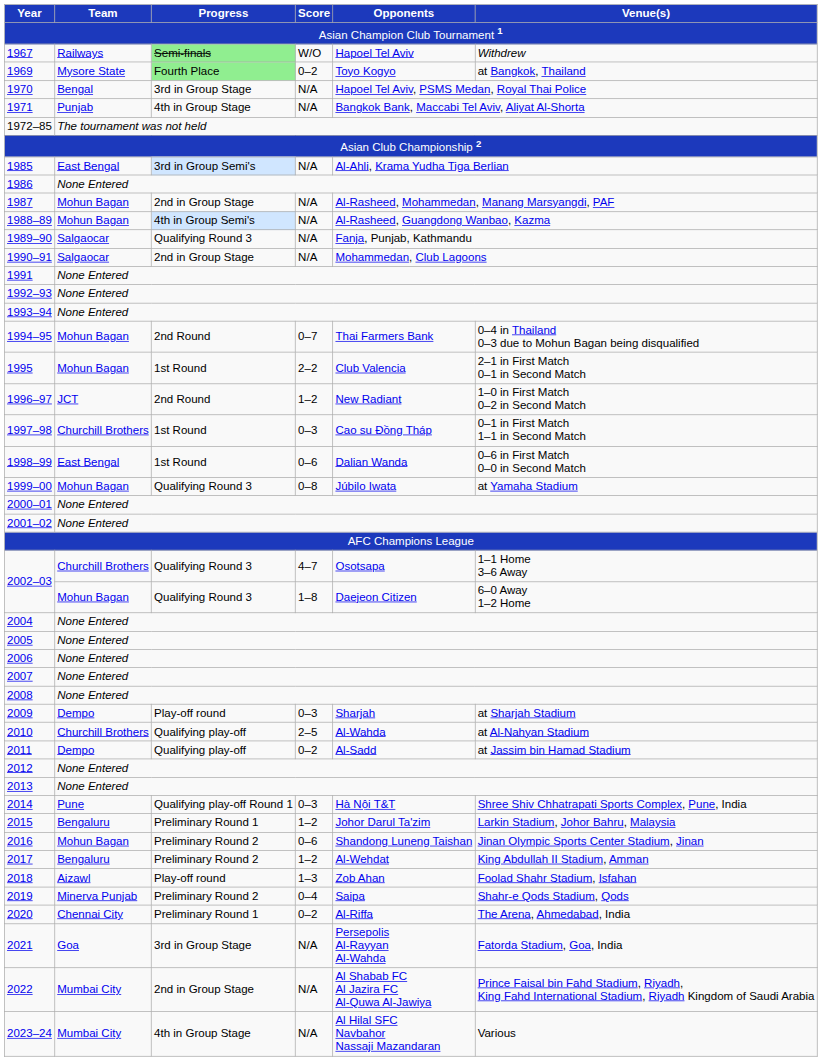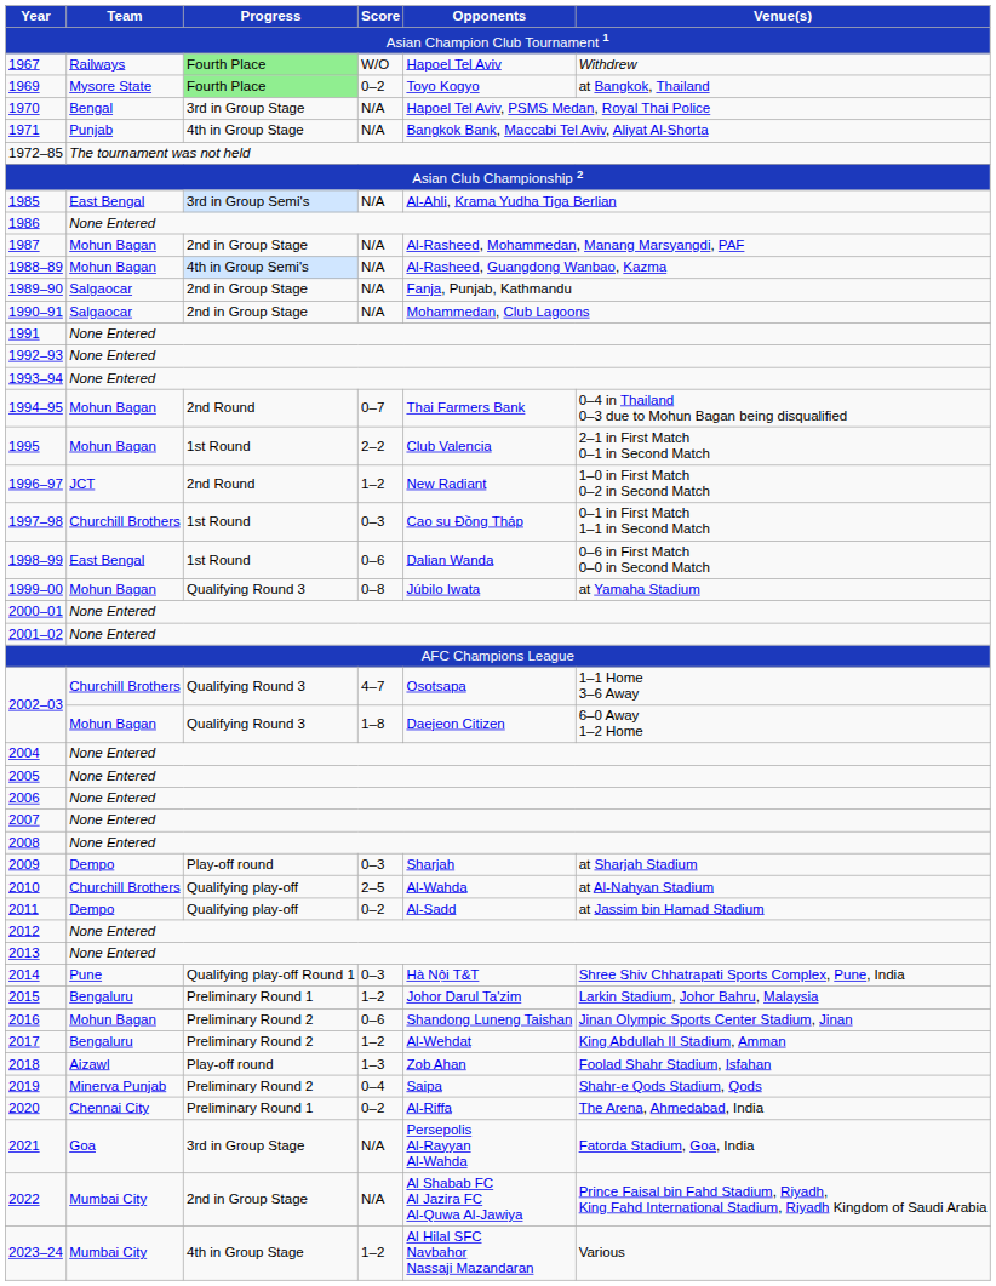 <table class="wikitable">
 <tr>
 <th style="background:#1C39BC; color:white; text-align:center;">Year</th>
 <th style="background:#1C39BC; color:white; text-align:center;">Team</th>
 <th style="background:#1C39BC; color:white; text-align:center;">Progress</th>
 <th style="background:#1C39BC; color:white; text-align:center;">Score</th>
 <th style="background:#1C39BC; color:white; text-align:center;">Opponents</th>
 <th style="background:#1C39BC; color:white; text-align:center;">Venue(s)</th>
 </tr>
 <tr>
 <td colspan=6 style="background:#1C39BC; color:white; text-align:center;">Asian Champion Club Tournament <sup><strong>1</strong></sup></td>
 </tr>
 <tr>
 <td><a href='#'>1967</a></td>
 <td><a href='#'>Railways</a></td>
-<td style="background:lightgreen;"><s>Semi-finals</s></td>
+<td style="background:lightgreen;">Fourth Place</td>
 <td>W/O</td>
 <td> <a href='#'>Hapoel Tel Aviv</a></td>
 <td><em>Withdrew</em></td>
 </tr>
 <tr>
 <td><a href='#'>1969</a></td>
 <td><a href='#'>Mysore State</a></td>
 <td style="background:lightgreen;">Fourth Place</td>
 <td>0–2</td>
 <td> <a href='#'>Toyo Kogyo</a></td>
 <td>at <a href='#'>Bangkok</a>, <a href='#'>Thailand</a></td>
 </tr>
 <tr>
 <td><a href='#'>1970</a></td>
 <td><a href='#'>Bengal</a></td>
 <td>3rd in Group Stage</td>
 <td>N/A</td>
 <td colspan="2"> <a href='#'>Hapoel Tel Aviv</a>,  <a href='#'>PSMS Medan</a>,  <a href='#'>Royal Thai Police</a></td>
 </tr>
 <tr>
 <td><a href='#'>1971</a></td>
 <td><a href='#'>Punjab</a></td>
 <td>4th in Group Stage</td>
 <td>N/A</td>
 <td colspan="2"> <a href='#'>Bangkok Bank</a>,  <a href='#'>Maccabi Tel Aviv</a>,  <a href='#'>Aliyat Al-Shorta</a></td>
 </tr>
 <tr>
 <td>1972–85</td>
 <td colspan=5><em>The tournament was not held</em></td>
 </tr>
 <tr>
 <td colspan=6 style="background:#1C39BC; color:white; text-align:center;">Asian Club Championship <sup><strong>2</strong></sup></td>
 </tr>
 <tr>
 <td><a href='#'>1985</a></td>
 <td><a href='#'>East Bengal</a></td>
 <td style="background:#D0E6FF;">3rd in Group Semi's</td>
 <td>N/A</td>
 <td colspan="2"> <a href='#'>Al-Ahli</a>,  <a href='#'>Krama Yudha Tiga Berlian</a></td>
 </tr>
 <tr>
 <td><a href='#'>1986</a></td>
 <td colspan="5"><em>None Entered</em></td>
 </tr>
 <tr>
 <td><a href='#'>1987</a></td>
 <td><a href='#'>Mohun Bagan</a></td>
 <td>2nd in Group Stage</td>
 <td>N/A</td>
 <td colspan="2"> <a href='#'>Al-Rasheed</a>,  <a href='#'>Mohammedan</a>,  <a href='#'>Manang Marsyangdi</a>,  <a href='#'>PAF</a></td>
 </tr>
 <tr>
 <td><a href='#'>1988–89</a></td>
 <td><a href='#'>Mohun Bagan</a></td>
 <td style="background:#D0E6FF;">4th in Group Semi's</td>
 <td>N/A</td>
 <td colspan="2"> <a href='#'>Al-Rasheed</a>,  <a href='#'>Guangdong Wanbao</a>,  <a href='#'>Kazma</a></td>
 </tr>
 <tr>
 <td><a href='#'>1989–90</a></td>
 <td><a href='#'>Salgaocar</a></td>
-<td>Qualifying Round 3</td>
+<td>2nd in Group Stage</td>
 <td>N/A</td>
 <td colspan="2"> <a href='#'>Fanja</a>,  Punjab,  Kathmandu</td>
 </tr>
 <tr>
 <td><a href='#'>1990–91</a></td>
 <td><a href='#'>Salgaocar</a></td>
 <td>2nd in Group Stage</td>
 <td>N/A</td>
 <td colspan="2"> <a href='#'>Mohammedan</a>,  <a href='#'>Club Lagoons</a></td>
 </tr>
 <tr>
 <td><a href='#'>1991</a></td>
 <td colspan="5"><em>None Entered</em></td>
 </tr>
 <tr>
 <td><a href='#'>1992–93</a></td>
 <td colspan="5"><em>None Entered</em></td>
 </tr>
 <tr>
 <td><a href='#'>1993–94</a></td>
 <td colspan="5"><em>None Entered</em></td>
 </tr>
 <tr>
 <td><a href='#'>1994–95</a></td>
 <td><a href='#'>Mohun Bagan</a></td>
 <td>2nd Round</td>
 <td>0–7</td>
 <td> <a href='#'>Thai Farmers Bank</a></td>
 <td>0–4 in <a href='#'>Thailand</a><br>0–3 due to Mohun Bagan being disqualified</td>
 </tr>
 <tr>
 <td><a href='#'>1995</a></td>
 <td><a href='#'>Mohun Bagan</a></td>
 <td>1st Round</td>
 <td>2–2</td>
 <td> <a href='#'>Club Valencia</a></td>
 <td>2–1 in First Match<br>0–1 in Second Match</td>
 </tr>
 <tr>
 <td><a href='#'>1996–97</a></td>
 <td><a href='#'>JCT</a></td>
 <td>2nd Round</td>
 <td>1–2</td>
 <td> <a href='#'>New Radiant</a></td>
 <td>1–0 in First Match<br>0–2 in Second Match</td>
 </tr>
 <tr>
 <td><a href='#'>1997–98</a></td>
 <td><a href='#'>Churchill Brothers</a></td>
 <td>1st Round</td>
 <td>0–3</td>
 <td> <a href='#'>Cao su Đồng Tháp</a></td>
 <td>0–1 in First Match<br>1–1 in Second Match</td>
 </tr>
 <tr>
 <td><a href='#'>1998–99</a></td>
 <td><a href='#'>East Bengal</a></td>
 <td>1st Round</td>
 <td>0–6</td>
 <td> <a href='#'>Dalian Wanda</a></td>
 <td>0–6 in First Match<br>0–0 in Second Match</td>
 </tr>
 <tr>
 <td><a href='#'>1999–00</a></td>
 <td><a href='#'>Mohun Bagan</a></td>
 <td>Qualifying Round 3</td>
 <td>0–8</td>
 <td> <a href='#'>Júbilo Iwata</a></td>
 <td>at <a href='#'>Yamaha Stadium</a></td>
 </tr>
 <tr>
 <td><a href='#'>2000–01</a></td>
 <td colspan="5"><em>None Entered</em></td>
 </tr>
 <tr>
 <td><a href='#'>2001–02</a></td>
 <td colspan="5"><em>None Entered</em></td>
 </tr>
 <tr>
 <td colspan=6 style="background:#1C39BC; color:white; text-align:center;">AFC Champions League</td>
 </tr>
 <tr>
 <td rowspan="2"><a href='#'>2002–03</a></td>
 <td><a href='#'>Churchill Brothers</a></td>
 <td>Qualifying Round 3</td>
 <td>4–7</td>
 <td> <a href='#'>Osotsapa</a></td>
 <td>1–1 Home<br>3–6 Away</td>
 </tr>
 <tr>
 <td><a href='#'>Mohun Bagan</a></td>
 <td>Qualifying Round 3</td>
 <td>1–8</td>
 <td> <a href='#'>Daejeon Citizen</a></td>
 <td>6–0 Away<br>1–2 Home</td>
 </tr>
 <tr>
 <td><a href='#'>2004</a></td>
 <td colspan="5"><em>None Entered</em></td>
 </tr>
 <tr>
 <td><a href='#'>2005</a></td>
 <td colspan="5"><em>None Entered</em></td>
 </tr>
 <tr>
 <td><a href='#'>2006</a></td>
 <td colspan="5"><em>None Entered</em></td>
 </tr>
 <tr>
 <td><a href='#'>2007</a></td>
 <td colspan="5"><em>None Entered</em></td>
 </tr>
 <tr>
 <td><a href='#'>2008</a></td>
 <td colspan="5"><em>None Entered</em></td>
 </tr>
 <tr>
 <td><a href='#'>2009</a></td>
 <td><a href='#'>Dempo</a></td>
 <td>Play-off round</td>
 <td>0–3</td>
 <td> <a href='#'>Sharjah</a></td>
 <td>at <a href='#'>Sharjah Stadium</a></td>
 </tr>
 <tr>
 <td><a href='#'>2010</a></td>
 <td><a href='#'>Churchill Brothers</a></td>
 <td>Qualifying play-off</td>
 <td>2–5</td>
 <td> <a href='#'>Al-Wahda</a></td>
 <td>at <a href='#'>Al-Nahyan Stadium</a></td>
 </tr>
 <tr>
 <td><a href='#'>2011</a></td>
 <td><a href='#'>Dempo</a></td>
 <td>Qualifying play-off</td>
 <td>0–2</td>
 <td> <a href='#'>Al-Sadd</a></td>
 <td>at <a href='#'>Jassim bin Hamad Stadium</a></td>
 </tr>
 <tr>
 <td><a href='#'>2012</a></td>
 <td colspan="5"><em>None Entered</em></td>
 </tr>
 <tr>
 <td><a href='#'>2013</a></td>
 <td colspan="5"><em>None Entered</em></td>
 </tr>
 <tr>
 <td><a href='#'>2014</a></td>
 <td><a href='#'>Pune</a></td>
 <td>Qualifying play-off Round 1</td>
 <td>0–3</td>
 <td> <a href='#'>Hà Nội T&T</a></td>
 <td><a href='#'>Shree Shiv Chhatrapati Sports Complex</a>, <a href='#'>Pune</a>, India</td>
 </tr>
 <tr>
 <td><a href='#'>2015</a></td>
 <td><a href='#'>Bengaluru</a></td>
 <td>Preliminary Round 1</td>
 <td>1–2</td>
 <td> <a href='#'>Johor Darul Ta'zim</a></td>
 <td><a href='#'>Larkin Stadium</a>, <a href='#'>Johor Bahru</a>, <a href='#'>Malaysia</a></td>
 </tr>
 <tr>
 <td rowspan="1"><a href='#'>2016</a></td>
 <td rowspan="1"><a href='#'>Mohun Bagan</a></td>
 <td>Preliminary Round 2</td>
 <td>0–6</td>
 <td> <a href='#'>Shandong Luneng Taishan</a></td>
 <td><a href='#'>Jinan Olympic Sports Center Stadium</a>, <a href='#'>Jinan</a></td>
 </tr>
 <tr>
 <td rowspan="1"><a href='#'>2017</a></td>
 <td><a href='#'>Bengaluru</a></td>
 <td>Preliminary Round 2</td>
 <td>1–2</td>
 <td> <a href='#'>Al-Wehdat</a></td>
 <td><a href='#'>King Abdullah II Stadium</a>, <a href='#'>Amman</a></td>
 </tr>
 <tr>
 <td rowspan="1"><a href='#'>2018</a></td>
 <td><a href='#'>Aizawl</a></td>
 <td>Play-off round</td>
 <td>1–3</td>
 <td> <a href='#'>Zob Ahan</a></td>
 <td><a href='#'>Foolad Shahr Stadium</a>, <a href='#'>Isfahan</a></td>
 </tr>
 <tr>
 <td rowspan="1"><a href='#'>2019</a></td>
 <td><a href='#'>Minerva Punjab</a></td>
 <td>Preliminary Round 2</td>
 <td>0–4</td>
 <td> <a href='#'>Saipa</a></td>
 <td><a href='#'>Shahr-e Qods Stadium</a>, <a href='#'>Qods</a></td>
 </tr>
 <tr>
 <td rowspan="1"><a href='#'>2020</a></td>
 <td><a href='#'>Chennai City</a></td>
 <td>Preliminary Round 1</td>
 <td>0–2</td>
 <td> <a href='#'>Al-Riffa</a></td>
 <td><a href='#'>The Arena</a>, <a href='#'>Ahmedabad</a>, India</td>
 </tr>
 <tr>
 <td rowspan="1"><a href='#'>2021</a></td>
 <td><a href='#'>Goa</a></td>
 <td>3rd in Group Stage</td>
 <td>N/A</td>
 <td> <a href='#'>Persepolis</a><br> <a href='#'>Al-Rayyan</a><br> <a href='#'>Al-Wahda</a></td>
 <td><a href='#'>Fatorda Stadium</a>, <a href='#'>Goa</a>, India</td>
 </tr>
 <tr>
 <td rowspan="1"><a href='#'>2022</a></td>
 <td><a href='#'>Mumbai City</a></td>
 <td>2nd in Group Stage</td>
 <td>N/A</td>
 <td> <a href='#'> Al Shabab FC</a> <br> <a href='#'>Al Jazira FC</a><br> <a href='#'>Al-Quwa Al-Jawiya</a></td>
 <td><a href='#'>Prince Faisal bin Fahd Stadium</a>, <a href='#'>Riyadh</a>,<br> <a href='#'>King Fahd International Stadium</a>, <a href='#'>Riyadh</a> Kingdom of Saudi Arabia</td>
 </tr>
 <tr>
 <td rowspan="1"><a href='#'>2023–24</a></td>
 <td><a href='#'>Mumbai City</a></td>
 <td>4th in Group Stage</td>
-<td>N/A</td>
+<td>1–2</td>
 <td> <a href='#'>Al Hilal SFC</a> <br> <a href='#'>Navbahor</a><br> <a href='#'>Nassaji Mazandaran</a></td>
 <td>Various</td>
 </tr>
 </table>
